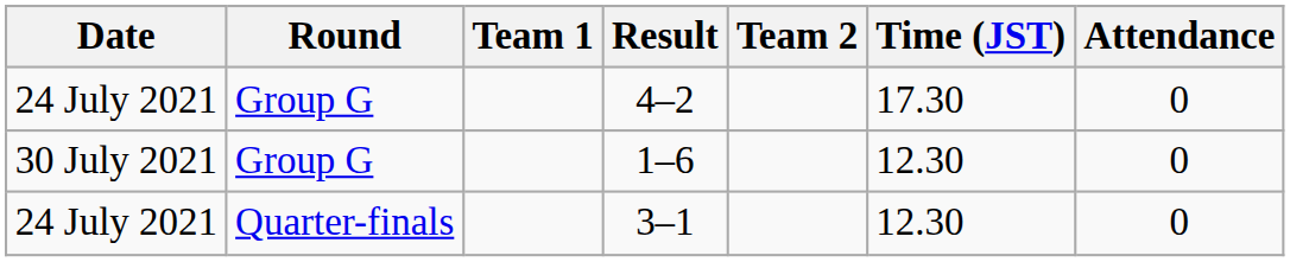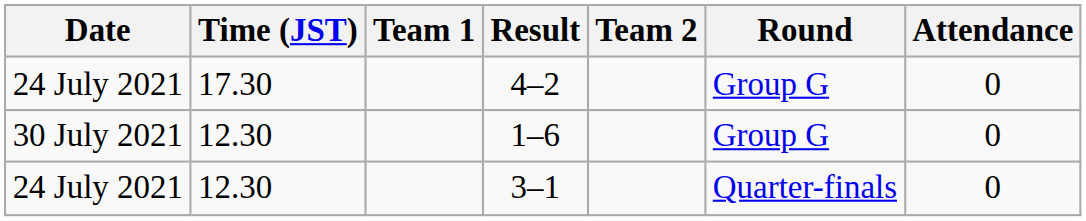 <table class="wikitable">
 <tr>
 <th>Date</th>
-<th>Round</th>
+<th>Time (<a href='#'>JST</a>)</th>
 <th>Team 1</th>
 <th>Result</th>
 <th>Team 2</th>
-<th>Time (<a href='#'>JST</a>)</th>
+<th>Round</th>
 <th>Attendance</th>
 </tr>
 <tr>
 <td>24 July 2021</td>
-<td><a href='#'>Group G</a></td>
+<td>17.30</td>
 <td></td>
 <td style="text-align:center;">4–2</td>
 <td></td>
-<td>17.30</td>
+<td><a href='#'>Group G</a></td>
 <td style="text-align:center;">0</td>
 </tr>
 <tr>
 <td>30 July 2021</td>
-<td><a href='#'>Group G</a></td>
+<td>12.30</td>
 <td></td>
 <td style="text-align:center;">1–6</td>
 <td></td>
-<td>12.30</td>
+<td><a href='#'>Group G</a></td>
 <td style="text-align:center;">0</td>
 </tr>
 <tr>
 <td>24 July 2021</td>
-<td><a href='#'>Quarter-finals</a></td>
+<td>12.30</td>
 <td></td>
 <td style="text-align:center;">3–1</td>
 <td></td>
-<td>12.30</td>
+<td><a href='#'>Quarter-finals</a></td>
 <td style="text-align:center;">0</td>
 </tr>
 </table>
